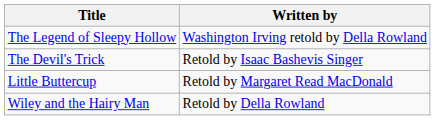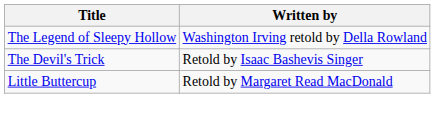 <table class="wikitable">
 <tr>
 <th>Title</th>
 <th>Written by</th>
 </tr>
 <tr>
 <td><a href='#'>The Legend of Sleepy Hollow</a></td>
 <td><a href='#'>Washington Irving</a> retold by <a href='#'>Della Rowland</a></td>
 </tr>
 <tr>
 <td><a href='#'>The Devil's Trick</a></td>
 <td>Retold by <a href='#'>Isaac Bashevis Singer</a></td>
 </tr>
 <tr>
 <td><a href='#'>Little Buttercup</a></td>
 <td>Retold by <a href='#'>Margaret Read MacDonald</a></td>
 </tr>
-<tr>
-<td><a href='#'>Wiley and the Hairy Man</a></td>
-<td>Retold by <a href='#'>Della Rowland</a></td>
-</tr>
 </table>
